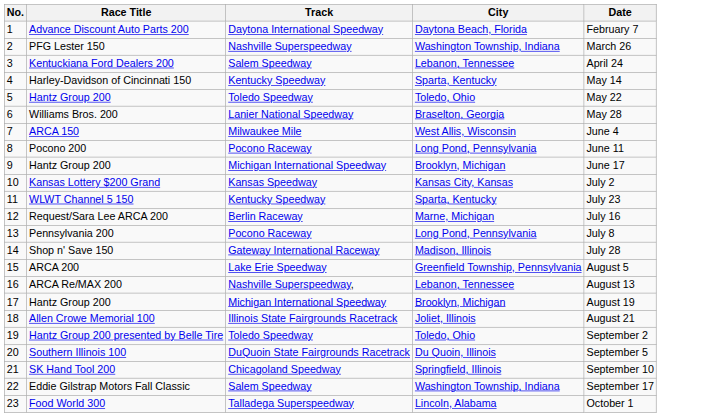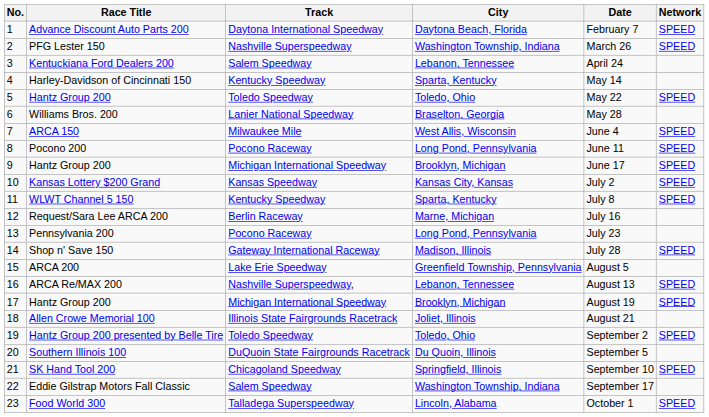 <table class="wikitable">
 <tr>
 <th>No.</th>
 <th>Race Title</th>
 <th>Track</th>
 <th>City</th>
 <th>Date</th>
+<th>Network</th>
 </tr>
 <tr>
 <td>1</td>
 <td><a href='#'>Advance Discount Auto Parts 200</a></td>
 <td><a href='#'>Daytona International Speedway</a></td>
 <td><a href='#'>Daytona Beach, Florida</a></td>
 <td>February 7</td>
+<td><a href='#'>SPEED</a></td>
 </tr>
 <tr>
 <td>2</td>
 <td>PFG Lester 150</td>
 <td><a href='#'>Nashville Superspeedway</a></td>
 <td><a href='#'>Washington Township, Indiana</a></td>
 <td>March 26</td>
+<td><a href='#'>SPEED</a></td>
 </tr>
 <tr>
 <td>3</td>
 <td><a href='#'>Kentuckiana Ford Dealers 200</a></td>
 <td><a href='#'>Salem Speedway</a></td>
 <td><a href='#'>Lebanon, Tennessee</a></td>
 <td>April 24</td>
+<td></td>
 </tr>
 <tr>
 <td>4</td>
 <td>Harley-Davidson of Cincinnati 150</td>
 <td><a href='#'>Kentucky Speedway</a></td>
 <td><a href='#'>Sparta, Kentucky</a></td>
 <td>May 14</td>
+<td></td>
 </tr>
 <tr>
 <td>5</td>
 <td><a href='#'>Hantz Group 200</a></td>
 <td><a href='#'>Toledo Speedway</a></td>
 <td><a href='#'>Toledo, Ohio</a></td>
 <td>May 22</td>
+<td><a href='#'>SPEED</a></td>
 </tr>
 <tr>
 <td>6</td>
 <td>Williams Bros. 200</td>
 <td><a href='#'>Lanier National Speedway</a></td>
 <td><a href='#'>Braselton, Georgia</a></td>
 <td>May 28</td>
+<td></td>
 </tr>
 <tr>
 <td>7</td>
 <td><a href='#'>ARCA 150</a></td>
 <td><a href='#'>Milwaukee Mile</a></td>
 <td><a href='#'>West Allis, Wisconsin</a></td>
 <td>June 4</td>
+<td><a href='#'>SPEED</a></td>
 </tr>
 <tr>
 <td>8</td>
 <td>Pocono 200</td>
 <td><a href='#'>Pocono Raceway</a></td>
 <td><a href='#'>Long Pond, Pennsylvania</a></td>
 <td>June 11</td>
+<td><a href='#'>SPEED</a></td>
 </tr>
 <tr>
 <td>9</td>
 <td>Hantz Group 200</td>
 <td><a href='#'>Michigan International Speedway</a></td>
 <td><a href='#'>Brooklyn, Michigan</a></td>
 <td>June 17</td>
+<td><a href='#'>SPEED</a></td>
 </tr>
 <tr>
 <td>10</td>
 <td><a href='#'>Kansas Lottery $200 Grand</a></td>
 <td><a href='#'>Kansas Speedway</a></td>
 <td><a href='#'>Kansas City, Kansas</a></td>
 <td>July 2</td>
+<td><a href='#'>SPEED</a></td>
 </tr>
 <tr>
 <td>11</td>
 <td><a href='#'>WLWT Channel 5 150</a></td>
 <td><a href='#'>Kentucky Speedway</a></td>
 <td><a href='#'>Sparta, Kentucky</a></td>
-<td>July 23</td>
+<td>July 8</td>
+<td><a href='#'>SPEED</a></td>
 </tr>
 <tr>
 <td>12</td>
 <td>Request/Sara Lee ARCA 200</td>
 <td><a href='#'>Berlin Raceway</a></td>
 <td><a href='#'>Marne, Michigan</a></td>
 <td>July 16</td>
+<td></td>
 </tr>
 <tr>
 <td>13</td>
 <td>Pennsylvania 200</td>
 <td><a href='#'>Pocono Raceway</a></td>
 <td><a href='#'>Long Pond, Pennsylvania</a></td>
-<td>July 8</td>
+<td>July 23</td>
+<td></td>
 </tr>
 <tr>
 <td>14</td>
 <td>Shop n' Save 150</td>
 <td><a href='#'>Gateway International Raceway</a></td>
 <td><a href='#'>Madison, Illinois</a></td>
 <td>July 28</td>
+<td><a href='#'>SPEED</a></td>
 </tr>
 <tr>
 <td>15</td>
 <td>ARCA 200</td>
 <td><a href='#'>Lake Erie Speedway</a></td>
 <td><a href='#'>Greenfield Township, Pennsylvania</a></td>
 <td>August 5</td>
+<td></td>
 </tr>
 <tr>
 <td>16</td>
 <td>ARCA Re/MAX 200</td>
 <td><a href='#'>Nashville Superspeedway</a>,</td>
 <td><a href='#'>Lebanon, Tennessee</a></td>
 <td>August 13</td>
+<td><a href='#'>SPEED</a></td>
 </tr>
 <tr>
 <td>17</td>
 <td>Hantz Group 200</td>
 <td><a href='#'>Michigan International Speedway</a></td>
 <td><a href='#'>Brooklyn, Michigan</a></td>
 <td>August 19</td>
+<td><a href='#'>SPEED</a></td>
 </tr>
 <tr>
 <td>18</td>
 <td><a href='#'>Allen Crowe Memorial 100</a></td>
 <td><a href='#'>Illinois State Fairgrounds Racetrack</a></td>
 <td><a href='#'>Joliet, Illinois</a></td>
 <td>August 21</td>
+<td></td>
 </tr>
 <tr>
 <td>19</td>
 <td><a href='#'>Hantz Group 200 presented by Belle Tire</a></td>
 <td><a href='#'>Toledo Speedway</a></td>
 <td><a href='#'>Toledo, Ohio</a></td>
 <td>September 2</td>
+<td><a href='#'>SPEED</a></td>
 </tr>
 <tr>
 <td>20</td>
 <td><a href='#'>Southern Illinois 100</a></td>
 <td><a href='#'>DuQuoin State Fairgrounds Racetrack</a></td>
 <td><a href='#'>Du Quoin, Illinois</a></td>
 <td>September 5</td>
+<td></td>
 </tr>
 <tr>
 <td>21</td>
 <td><a href='#'>SK Hand Tool 200</a></td>
 <td><a href='#'>Chicagoland Speedway</a></td>
 <td><a href='#'>Springfield, Illinois</a></td>
 <td>September 10</td>
+<td><a href='#'>SPEED</a></td>
 </tr>
 <tr>
 <td>22</td>
 <td>Eddie Gilstrap Motors Fall Classic</td>
 <td><a href='#'>Salem Speedway</a></td>
 <td><a href='#'>Washington Township, Indiana</a></td>
 <td>September 17</td>
+<td></td>
 </tr>
 <tr>
 <td>23</td>
 <td><a href='#'>Food World 300</a></td>
 <td><a href='#'>Talladega Superspeedway</a></td>
 <td><a href='#'>Lincoln, Alabama</a></td>
 <td>October 1</td>
+<td><a href='#'>SPEED</a></td>
 </tr>
 </table>
